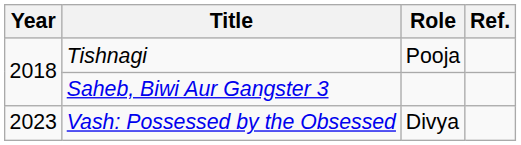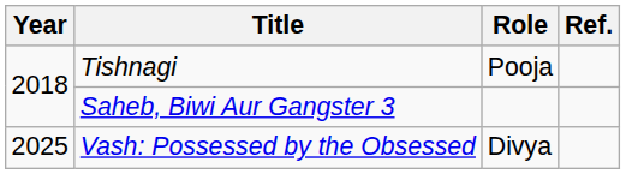 <table class="wikitable sortable">
 <tr>
 <th>Year</th>
 <th>Title</th>
 <th>Role</th>
 <th>Ref.</th>
 </tr>
 <tr>
 <td rowspan="2">2018</td>
 <td><em>Tishnagi</em></td>
 <td>Pooja</td>
 <td></td>
 </tr>
 <tr>
 <td><em><a href='#'>Saheb, Biwi Aur Gangster 3</a></em></td>
 <td></td>
 <td></td>
 </tr>
 <tr>
-<td>2023</td>
+<td>2025</td>
 <td><em><a href='#'>Vash: Possessed by the Obsessed</a></em></td>
 <td>Divya</td>
 </tr>
 </table>
